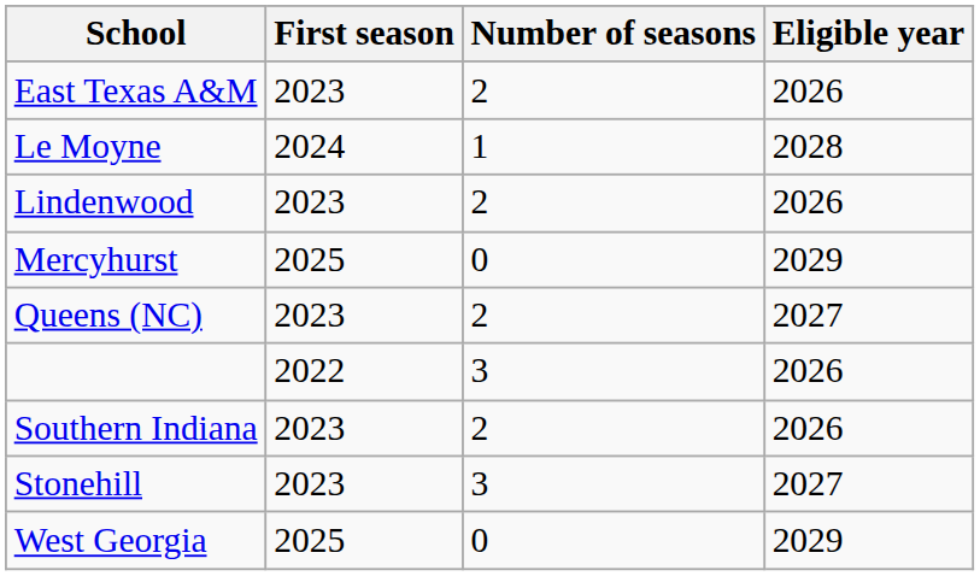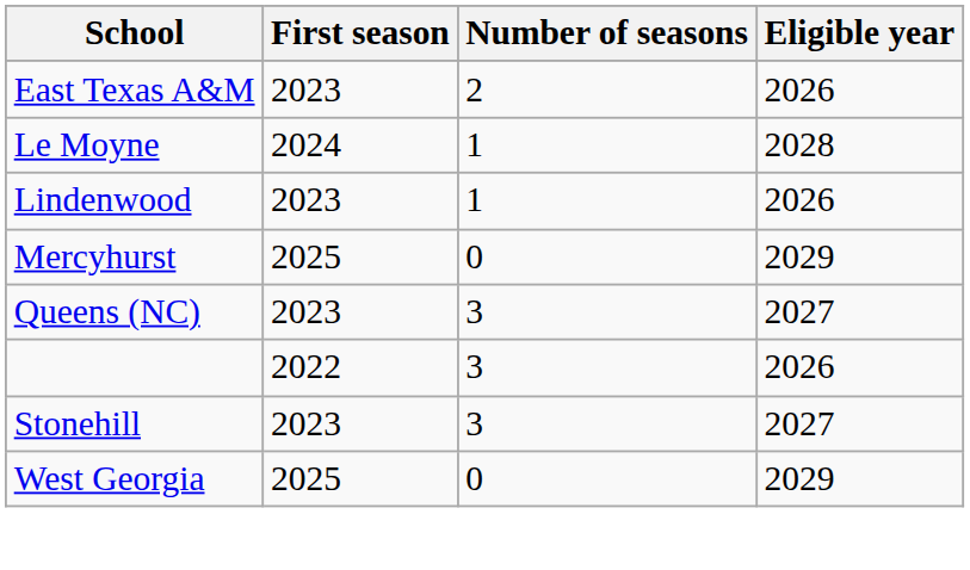 <table class="wikitable sortable">
 <tr>
 <th>School</th>
 <th>First season</th>
 <th>Number of seasons</th>
 <th>Eligible year</th>
 </tr>
 <tr>
 <td><a href='#'>East Texas A&M</a></td>
 <td>2023</td>
 <td>2</td>
 <td>2026</td>
 </tr>
 <tr>
 <td><a href='#'>Le Moyne</a></td>
 <td>2024</td>
 <td>1</td>
 <td>2028</td>
 </tr>
 <tr>
 <td><a href='#'>Lindenwood</a></td>
 <td>2023</td>
-<td>2</td>
+<td>1</td>
 <td>2026</td>
 </tr>
 <tr>
 <td><a href='#'>Mercyhurst</a></td>
 <td>2025</td>
 <td>0</td>
 <td>2029</td>
 </tr>
 <tr>
 <td><a href='#'>Queens (NC)</a></td>
 <td>2023</td>
-<td>2</td>
+<td>3</td>
 <td>2027</td>
 </tr>
 <tr>
 <td></td>
 <td>2022</td>
 <td>3</td>
-<td>2026</td>
-</tr>
-<tr>
-<td><a href='#'>Southern Indiana</a></td>
-<td>2023</td>
-<td>2</td>
 <td>2026</td>
 </tr>
 <tr>
 <td><a href='#'>Stonehill</a></td>
 <td>2023</td>
 <td>3</td>
 <td>2027</td>
 </tr>
 <tr>
 <td><a href='#'>West Georgia</a></td>
 <td>2025</td>
 <td>0</td>
 <td>2029</td>
 </tr>
 </table>
